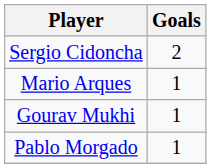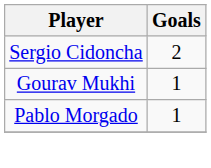 <table class="wikitable plainrowheaders" style="text-align:center">
 <tr>
 <th rowspan="1">Player</th>
 <th rowspan="1">Goals</th>
 </tr>
 <tr>
 <td> <a href='#'>Sergio Cidoncha</a></td>
 <td>2</td>
-</tr>
-<tr>
-<td> <a href='#'>Mario Arques</a></td>
-<td>1</td>
 </tr>
 <tr>
 <td> <a href='#'>Gourav Mukhi</a></td>
 <td>1</td>
 </tr>
 <tr>
 <td> <a href='#'>Pablo Morgado</a></td>
 <td>1</td>
 </tr>
 <tr>
 </tr>
 </table>
